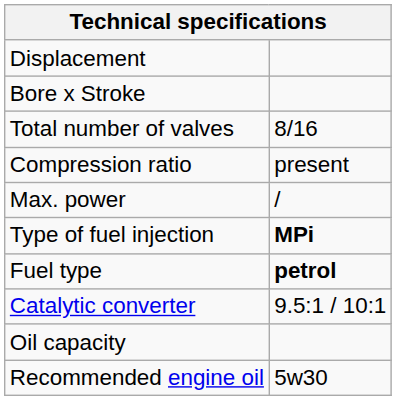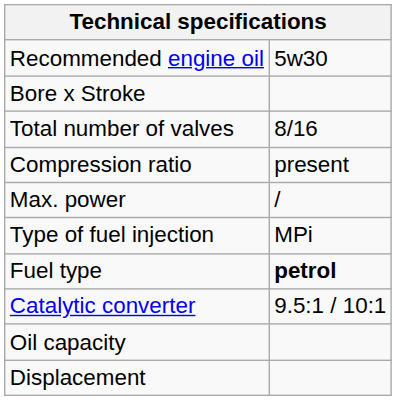 <table class="wikitable">
 <tr>
 <th colspan="2">Technical specifications</th>
 </tr>
 <tr>
-<td>Displacement</td>
-<td></td>
+<td>Recommended <a href='#'>engine oil</a></td>
+<td>5w30</td>
 </tr>
 <tr>
 <td>Bore x Stroke</td>
 <td></td>
 </tr>
 <tr>
 <td>Total number of valves</td>
 <td>8/16</td>
 </tr>
 <tr>
 <td>Compression ratio</td>
 <td>present</td>
 </tr>
 <tr>
 <td>Max. power</td>
 <td> / </td>
 </tr>
 <tr>
 <td>Type of fuel injection</td>
-<td><strong>MPi</strong></td>
+<td>MPi</td>
 </tr>
 <tr>
 <td>Fuel type</td>
 <td><strong>petrol</strong></td>
 </tr>
 <tr>
 <td><a href='#'>Catalytic converter</a></td>
 <td>9.5:1 / 10:1</td>
 </tr>
 <tr>
 <td>Oil capacity</td>
 <td></td>
 </tr>
 <tr>
-<td>Recommended <a href='#'>engine oil</a></td>
-<td>5w30</td>
+<td>Displacement</td>
+<td></td>
 </tr>
 </table>
